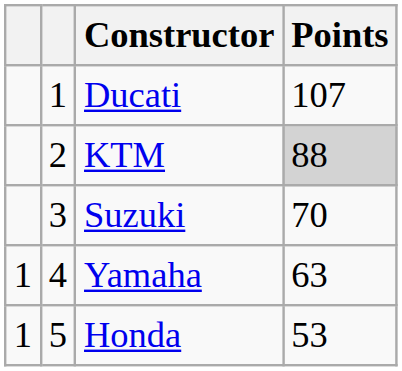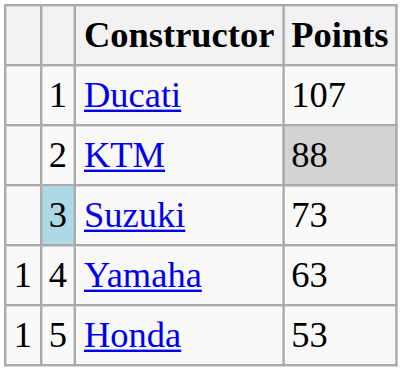 <table class="wikitable" style="font-size: 95%;">
 <tr>
 <th></th>
 <th></th>
 <th>Constructor</th>
 <th>Points</th>
 </tr>
 <tr>
 <td></td>
 <td align=center>1</td>
 <td> <a href='#'>Ducati</a></td>
 <td align=left>107</td>
 </tr>
 <tr>
 <td></td>
 <td align=center>2</td>
 <td> <a href='#'>KTM</a></td>
 <td align=left style="background: lightgrey;">88</td>
 </tr>
 <tr>
 <td></td>
-<td align=center>3</td>
+<td align=center style="background: lightblue;">3</td>
 <td> <a href='#'>Suzuki</a></td>
-<td align=left>70</td>
+<td align=left>73</td>
 </tr>
 <tr>
 <td> 1</td>
 <td align=center>4</td>
 <td> <a href='#'>Yamaha</a></td>
 <td align=left>63</td>
 </tr>
 <tr>
 <td> 1</td>
 <td align=center>5</td>
 <td> <a href='#'>Honda</a></td>
 <td align=left>53</td>
 </tr>
 </table>
